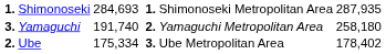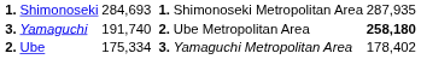 <table>
 <tr>
 <td><strong>1.</strong></td>
 <td> <a href='#'>Shimonoseki</a></td>
 <td align="right">284,693</td>
 <td> <strong>1.</strong></td>
 <td>Shimonoseki Metropolitan Area</td>
 <td align="right">287,935</td>
 </tr>
 <tr>
 <td><strong>3.</strong></td>
 <td> <em><a href='#'>Yamaguchi</a></em></td>
 <td align="right">191,740</td>
 <td> <strong>2.</strong></td>
-<td><em>Yamaguchi Metropolitan Area</em></td>
-<td align="right">258,180</td>
+<td>Ube Metropolitan Area</td>
+<td align="right"><strong>258,180</strong></td>
 </tr>
 <tr>
 <td><strong>2.</strong></td>
 <td> <a href='#'>Ube</a></td>
 <td align="right">175,334</td>
 <td> <strong>3.</strong></td>
-<td>Ube Metropolitan Area</td>
+<td><em>Yamaguchi Metropolitan Area</em></td>
 <td align="right">178,402</td>
 </tr>
 </table>
